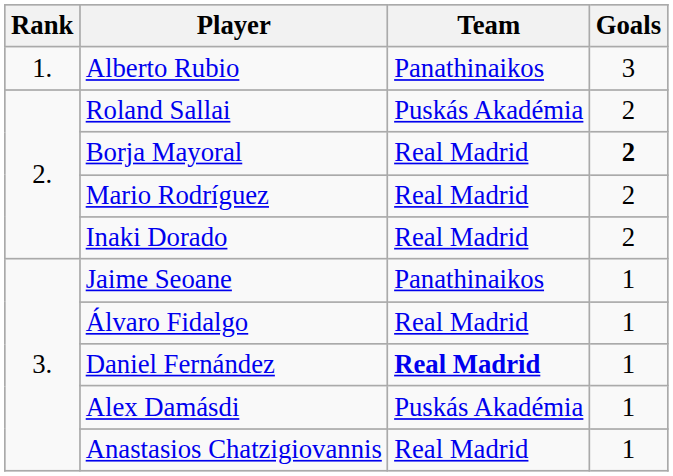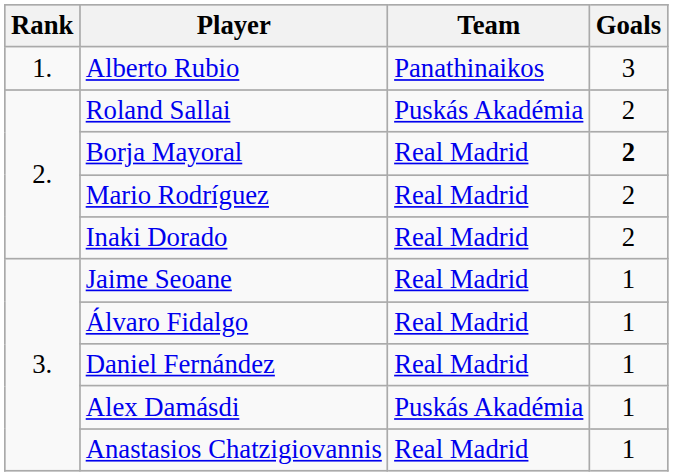 <table class="wikitable" style="text-align:center">
 <tr>
 <th>Rank</th>
 <th>Player</th>
 <th>Team</th>
 <th>Goals</th>
 </tr>
 <tr>
 <td>1.</td>
 <td align=left> <a href='#'>Alberto Rubio</a></td>
 <td align=left> <a href='#'>Panathinaikos</a></td>
 <td>3</td>
 </tr>
 <tr>
 <td rowspan="4">2.</td>
 <td align=left> <a href='#'>Roland Sallai</a></td>
 <td align=left> <a href='#'>Puskás Akadémia</a></td>
 <td>2</td>
 </tr>
 <tr>
 <td align=left> <a href='#'>Borja Mayoral</a></td>
 <td align=left> <a href='#'>Real Madrid</a></td>
 <td><strong>2</strong></td>
 </tr>
 <tr>
 <td align=left> <a href='#'>Mario Rodríguez</a></td>
 <td align=left> <a href='#'>Real Madrid</a></td>
 <td>2</td>
 </tr>
 <tr>
 <td align=left> <a href='#'>Inaki Dorado</a></td>
 <td align=left> <a href='#'>Real Madrid</a></td>
 <td>2</td>
 </tr>
 <tr>
 <td rowspan="5">3.</td>
 <td align=left> <a href='#'>Jaime Seoane</a></td>
-<td align=left> <a href='#'>Panathinaikos</a></td>
+<td align=left> <a href='#'>Real Madrid</a></td>
 <td>1</td>
 </tr>
 <tr>
 <td align=left> <a href='#'>Álvaro Fidalgo</a></td>
 <td align=left> <a href='#'>Real Madrid</a></td>
 <td>1</td>
 </tr>
 <tr>
 <td align=left> <a href='#'>Daniel Fernández</a></td>
-<td align=left><strong> <a href='#'>Real Madrid</a></strong></td>
+<td align=left> <a href='#'>Real Madrid</a></td>
 <td>1</td>
 </tr>
 <tr>
 <td align=left> <a href='#'>Alex Damásdi</a></td>
 <td align=left> <a href='#'>Puskás Akadémia</a></td>
 <td>1</td>
 </tr>
 <tr>
 <td align=left> <a href='#'>Anastasios Chatzigiovannis</a></td>
 <td align=left> <a href='#'>Real Madrid</a></td>
 <td>1</td>
 </tr>
 </table>
